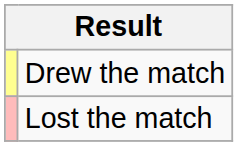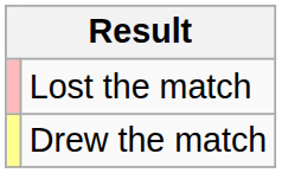 <table class="wikitable">
 <tr>
 <th colspan="2">Result</th>
 </tr>
 <tr>
+<th align="left" scope="row" style="background:#ffbbbb"></th>
+<td align="left">Lost the match</td>
+</tr>
+<tr>
 <th align="left" scope="row" style="background:#ffff90"></th>
 <td align="left">Drew the match</td>
 </tr>
-<tr>
-<th align="left" scope="row" style="background:#ffbbbb"></th>
-<td align="left">Lost the match</td>
-</tr>
 </table>
